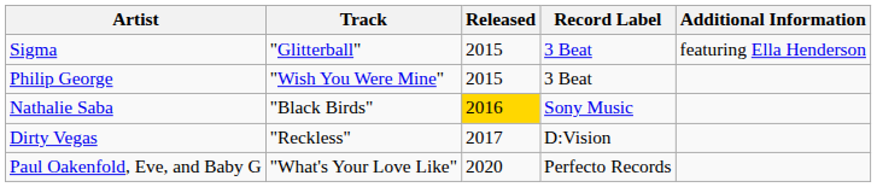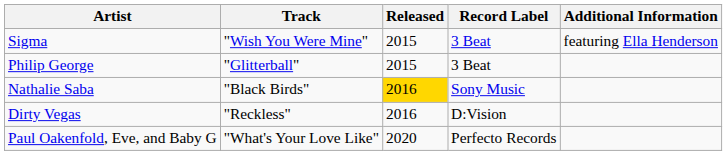 <table class="wikitable plainrowheaders">
 <tr>
 <th>Artist</th>
 <th>Track</th>
 <th>Released</th>
 <th>Record Label</th>
 <th>Additional Information</th>
 </tr>
 <tr>
 <td><a href='#'>Sigma</a></td>
-<td>"<a href='#'>Glitterball</a>"</td>
+<td>"<a href='#'>Wish You Were Mine</a>"</td>
 <td>2015</td>
 <td><a href='#'>3 Beat</a></td>
 <td>featuring <a href='#'>Ella Henderson</a></td>
 </tr>
 <tr>
 <td><a href='#'>Philip George</a></td>
-<td>"<a href='#'>Wish You Were Mine</a>"</td>
+<td>"<a href='#'>Glitterball</a>"</td>
 <td>2015</td>
 <td>3 Beat</td>
 <td></td>
 </tr>
 <tr>
 <td><a href='#'>Nathalie Saba</a></td>
 <td>"Black Birds"</td>
 <td style="background: gold;">2016</td>
 <td><a href='#'>Sony Music</a></td>
 <td></td>
 </tr>
 <tr>
 <td><a href='#'>Dirty Vegas</a></td>
 <td>"Reckless"</td>
-<td>2017</td>
+<td>2016</td>
 <td>D:Vision</td>
 </tr>
 <tr>
 <td><a href='#'>Paul Oakenfold</a>, Eve, and Baby G</td>
 <td>"What's Your Love Like"</td>
 <td>2020</td>
 <td>Perfecto Records</td>
 <td></td>
 </tr>
 </table>
